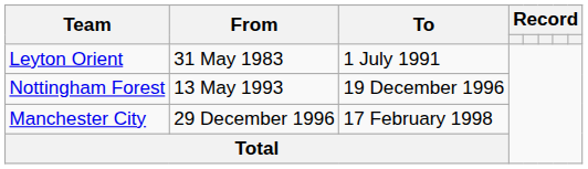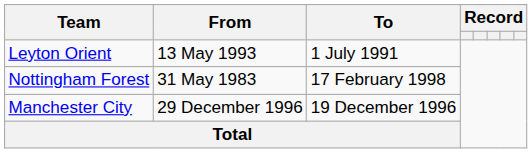 <table class=wikitable style="text-align: center">
 <tr>
 <th rowspan=2>Team</th>
 <th rowspan=2>From</th>
 <th rowspan=2>To</th>
 <th colspan=5>Record</th>
 </tr>
 <tr>
 <th></th>
 <th></th>
 <th></th>
 <th></th>
 <th></th>
 </tr>
 <tr>
 <td align=left><a href='#'>Leyton Orient</a></td>
-<td align=left>31 May 1983</td>
+<td align=left>13 May 1993</td>
 <td align=left>1 July 1991<br></td>
 </tr>
 <tr>
 <td align=left><a href='#'>Nottingham Forest</a></td>
-<td align=left>13 May 1993</td>
-<td align=left>19 December 1996<br></td>
+<td align=left>31 May 1983</td>
+<td align=left>17 February 1998<br></td>
 </tr>
 <tr>
 <td align=left><a href='#'>Manchester City</a></td>
 <td align=left>29 December 1996</td>
-<td align=left>17 February 1998<br></td>
+<td align=left>19 December 1996<br></td>
 </tr>
 <tr>
 <th colspan=3>Total<br></th>
 </tr>
 </table>
